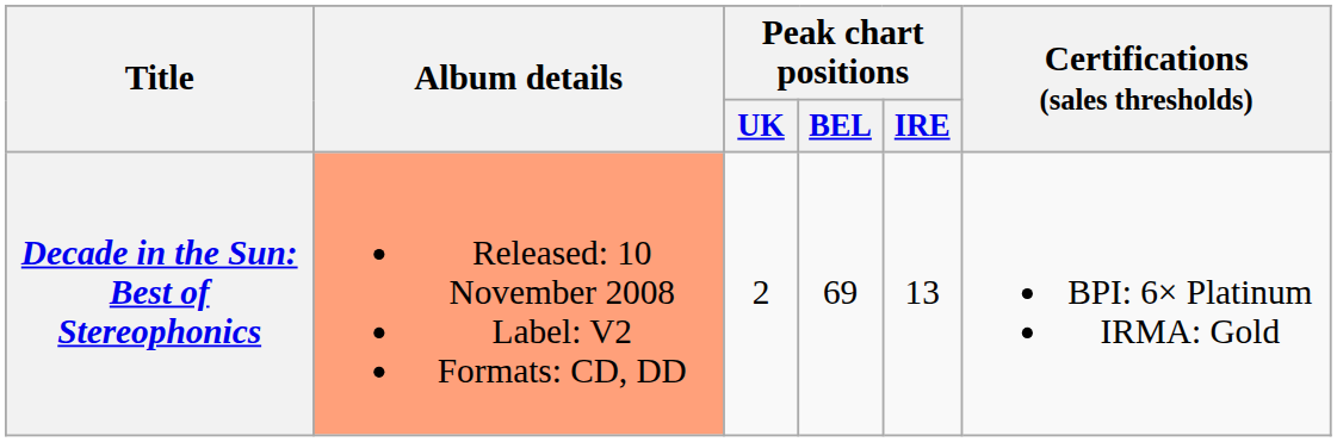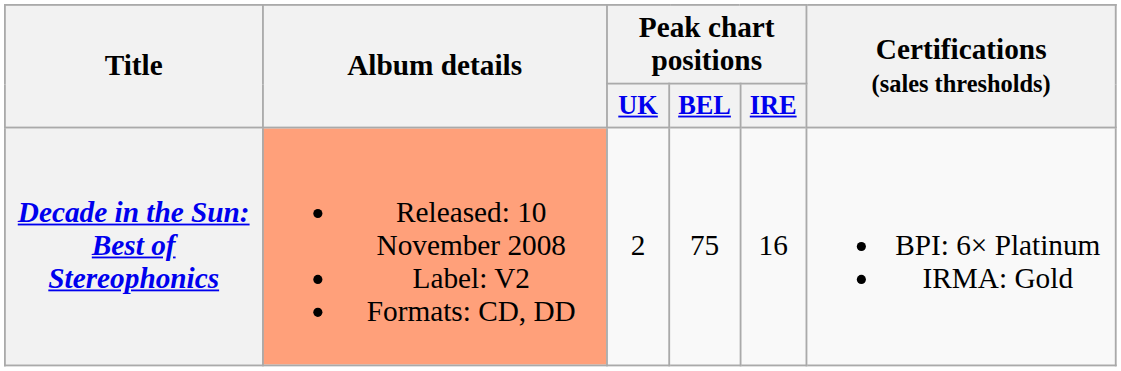 <table class="wikitable plainrowheaders" style="text-align:center;">
 <tr>
 <th scope="col" style="width:12em;" rowspan="2">Title</th>
 <th scope="col" style="width:18em;" rowspan="2">Album details</th>
 <th scope="col" colspan="3">Peak chart positions</th>
 <th scope="col" style="width:14em;" rowspan="2">Certifications<br><small>(sales thresholds)</small></th>
 </tr>
 <tr>
 <th scope="col" style="width:2.5em; font-size:90%;"><a href='#'>UK</a><br></th>
 <th scope="col" style="width:2.5em; font-size:90%;"><a href='#'>BEL</a><br></th>
 <th scope="col" style="width:2.5em; font-size:90%;"><a href='#'>IRE</a><br></th>
 </tr>
 <tr>
 <th scope="row"><em><a href='#'>Decade in the Sun: Best of Stereophonics</a></em></th>
 <td style="background: lightsalmon;"><br><ul><li>Released: 10 November 2008</li><li>Label: V2</li><li>Formats: CD, DD</li></ul></td>
 <td>2</td>
-<td>69</td>
-<td>13</td>
+<td>75</td>
+<td>16</td>
 <td><br><ul><li>BPI: 6× Platinum</li><li>IRMA: Gold</li></ul></td>
 </tr>
 </table>
